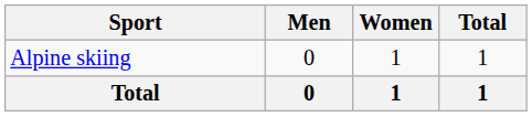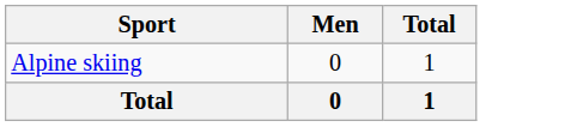 <table class="wikitable sortable" style="text-align:center">
 <tr>
 <th width=180>Sport</th>
 <th width=55>Men</th>
-<th width=55>Women</th>
 <th width=55>Total</th>
 </tr>
 <tr>
 <td align=left><a href='#'>Alpine skiing</a></td>
 <td>0</td>
 <td>1</td>
-<td>1</td>
 </tr>
 <tr>
 <th>Total</th>
 <th>0</th>
 <th>1</th>
-<th>1</th>
 </tr>
 </table>
